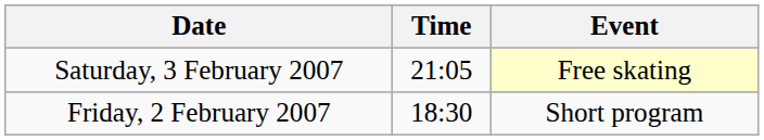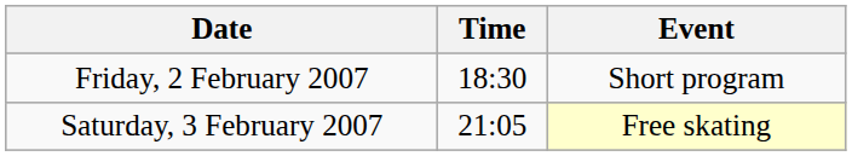 <table class = "wikitable" style="text-align:center;">
 <tr>
 <th width=220>Date</th>
 <th width=50>Time</th>
 <th width=150>Event</th>
 </tr>
 <tr>
+<td>Friday, 2 February 2007</td>
+<td>18:30</td>
+<td>Short program</td>
+</tr>
+<tr>
 <td>Saturday, 3 February 2007</td>
 <td>21:05</td>
 <td bgcolor=ffffcc>Free skating</td>
 </tr>
-<tr>
-<td>Friday, 2 February 2007</td>
-<td>18:30</td>
-<td>Short program</td>
-</tr>
 </table>
